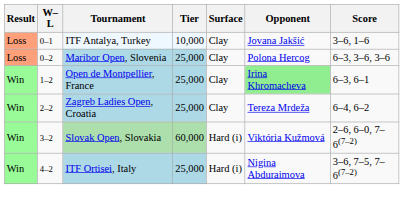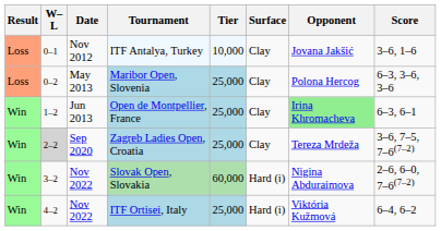 <table class="sortable wikitable">
 <tr>
 <th>Result</th>
 <th class="unsortable">W–L</th>
+<th>Date</th>
 <th>Tournament</th>
 <th>Tier</th>
 <th>Surface</th>
 <th>Opponent</th>
 <th class="unsortable">Score</th>
 </tr>
 <tr>
 <td style="background:#ffa07a;">Loss</td>
 <td><small>0–1</small></td>
+<td>Nov 2012</td>
 <td style="background:#f0f8ff;">ITF Antalya, Turkey</td>
 <td style="background:#f0f8ff;">10,000</td>
 <td>Clay</td>
 <td> <a href='#'>Jovana Jakšić</a></td>
 <td>3–6, 1–6</td>
 </tr>
 <tr>
 <td style="background:#ffa07a;">Loss</td>
 <td><small>0–2</small></td>
+<td>May 2013</td>
 <td style="background:lightblue;"><a href='#'>Maribor Open</a>, Slovenia</td>
 <td style="background:lightblue;">25,000</td>
 <td>Clay</td>
 <td> <a href='#'>Polona Hercog</a></td>
 <td>6–3, 3–6, 3–6</td>
 </tr>
 <tr>
 <td style="background:#98fb98;">Win</td>
 <td><small>1–2</small></td>
+<td>Jun 2013</td>
 <td style="background:lightblue;"><a href='#'>Open de Montpellier</a>, France</td>
 <td style="background:lightblue;">25,000</td>
 <td>Clay</td>
 <td style="background: lightgreen;"> <a href='#'>Irina Khromacheva</a></td>
 <td>6–3, 6–1</td>
 </tr>
 <tr>
 <td style="background:#98fb98;">Win</td>
-<td><small>2–2</small></td>
+<td style="background: lightgrey;"><small>2–2</small></td>
+<td><a href='#'>Sep 2020</a></td>
 <td style="background:lightblue;"><a href='#'>Zagreb Ladies Open</a>, Croatia</td>
 <td style="background:lightblue;">25,000</td>
 <td>Clay</td>
 <td> <a href='#'>Tereza Mrdeža</a></td>
-<td>6–4, 6–2</td>
+<td>3–6, 7–5, 7–6<sup>(7–2)</sup></td>
 </tr>
 <tr>
 <td style="background:#98fb98;">Win</td>
 <td><small>3–2</small></td>
+<td><a href='#'>Nov 2022</a></td>
 <td style="background:#addfad"><a href='#'>Slovak Open</a>, Slovakia</td>
 <td style="background:#addfad">60,000</td>
 <td>Hard (i)</td>
-<td> <a href='#'>Viktória Kužmová</a></td>
+<td> <a href='#'>Nigina Abduraimova</a></td>
 <td>2–6, 6–0, 7–6<sup>(7–2)</sup></td>
 </tr>
 <tr>
 <td style="background:#98fb98;">Win</td>
 <td><small>4–2</small></td>
+<td><a href='#'>Nov 2022</a></td>
 <td style="background:lightblue;"><a href='#'>ITF Ortisei</a>, Italy</td>
 <td style="background:lightblue;">25,000</td>
 <td>Hard (i)</td>
-<td> <a href='#'>Nigina Abduraimova</a></td>
-<td>3–6, 7–5, 7–6<sup>(7–2)</sup></td>
+<td> <a href='#'>Viktória Kužmová</a></td>
+<td>6–4, 6–2</td>
 </tr>
 </table>
